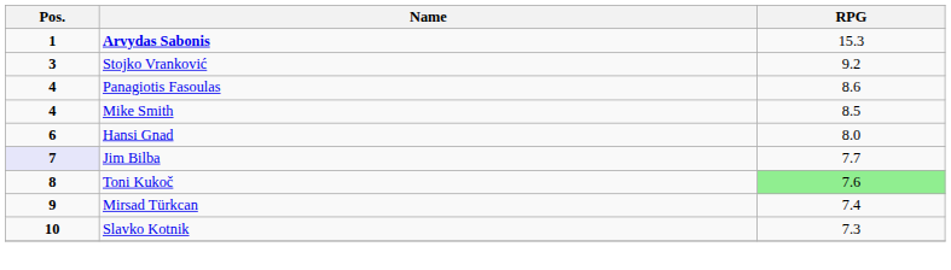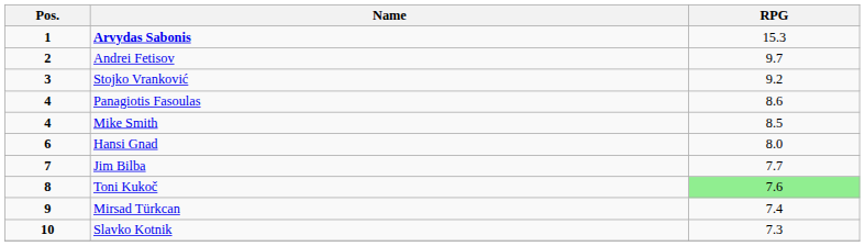 <table class=wikitable width="80%">
 <tr>
 <th width="10%">Pos.</th>
 <th width="70%">Name</th>
 <th width="20%">RPG</th>
 </tr>
 <tr>
 <td align=center><strong>1</strong></td>
 <td> <strong><a href='#'>Arvydas Sabonis</a></strong></td>
 <td align=center>15.3</td>
+</tr>
+<tr>
+<td align=center><strong>2</strong></td>
+<td> <a href='#'>Andrei Fetisov</a></td>
+<td align=center>9.7</td>
 </tr>
 <tr>
 <td align=center><strong>3</strong></td>
 <td> <a href='#'>Stojko Vranković</a></td>
 <td align=center>9.2</td>
 </tr>
 <tr>
 <td align=center><strong>4</strong></td>
 <td> <a href='#'>Panagiotis Fasoulas</a></td>
 <td align=center>8.6</td>
 </tr>
 <tr>
 <td align=center><strong>4</strong></td>
 <td> <a href='#'>Mike Smith</a></td>
 <td align=center>8.5</td>
 </tr>
 <tr>
 <td align=center><strong>6</strong></td>
 <td> <a href='#'>Hansi Gnad</a></td>
 <td align=center>8.0</td>
 </tr>
 <tr>
-<td align=center style="background: lavender;"><strong>7</strong></td>
+<td align=center><strong>7</strong></td>
 <td> <a href='#'>Jim Bilba</a></td>
 <td align=center>7.7</td>
 </tr>
 <tr>
 <td align=center><strong>8</strong></td>
 <td> <a href='#'>Toni Kukoč</a></td>
 <td align=center style="background: lightgreen;">7.6</td>
 </tr>
 <tr>
 <td align=center><strong>9</strong></td>
 <td> <a href='#'>Mirsad Türkcan</a></td>
 <td align=center>7.4</td>
 </tr>
 <tr>
 <td align=center><strong>10</strong></td>
 <td> <a href='#'>Slavko Kotnik</a></td>
 <td align=center>7.3</td>
 </tr>
 <tr>
 </tr>
 </table>
